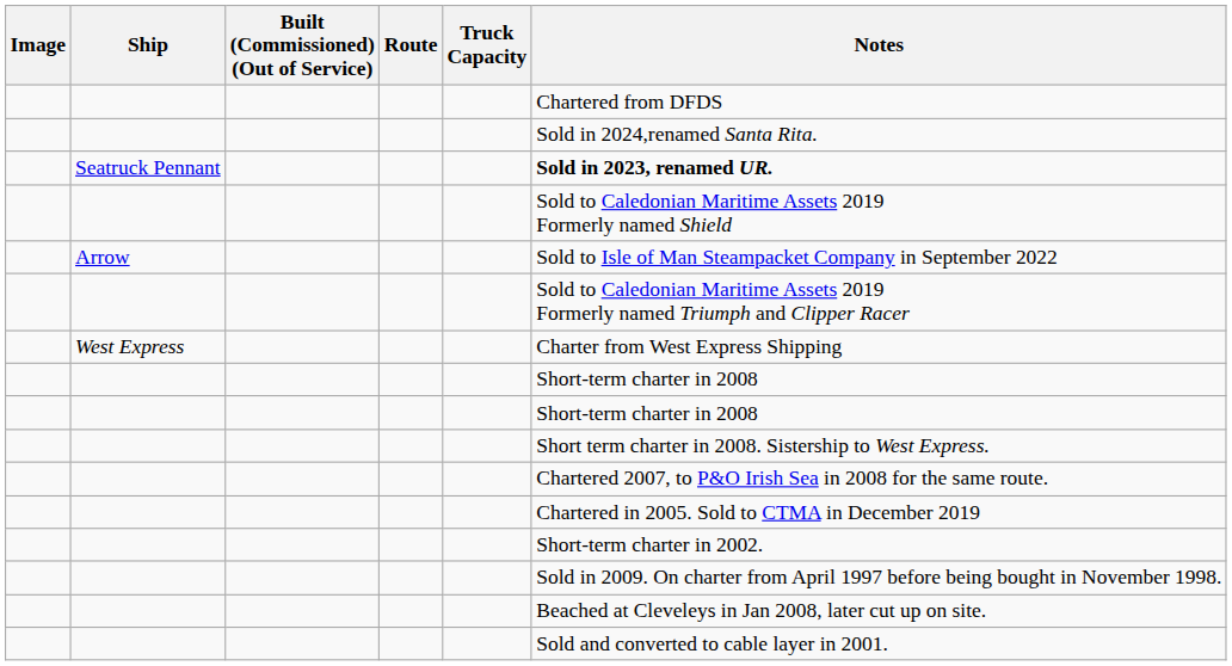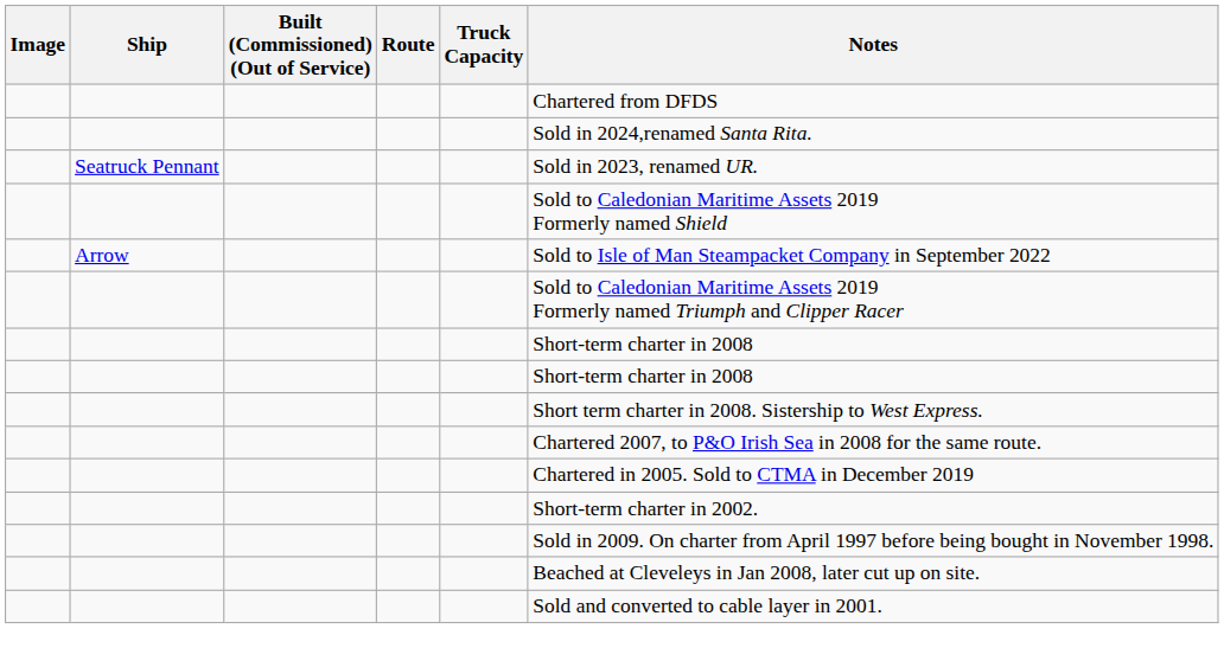 <table class="wikitable">
 <tr>
 <th>Image</th>
 <th>Ship</th>
 <th>Built<br>(Commissioned)<br>(Out of Service)</th>
 <th>Route</th>
 <th>Truck<br>Capacity</th>
 <th>Notes</th>
 </tr>
 <tr>
 <td></td>
 <td></td>
 <td></td>
 <td></td>
 <td></td>
 <td>Chartered from DFDS</td>
 </tr>
 <tr>
 <td></td>
 <td></td>
 <td></td>
 <td></td>
 <td></td>
 <td>Sold in 2024,renamed <em>Santa Rita.</em></td>
 </tr>
 <tr>
 <td></td>
 <td><a href='#'>Seatruck Pennant</a></td>
 <td></td>
 <td></td>
 <td></td>
-<td><strong>Sold in 2023, renamed <em>UR.</em></strong></td>
+<td>Sold in 2023, renamed <em>UR.</em></td>
 </tr>
 <tr>
 <td></td>
 <td><em></em></td>
 <td></td>
 <td></td>
 <td></td>
 <td>Sold to <a href='#'>Caledonian Maritime Assets</a> 2019<br>Formerly named <em>Shield</em></td>
 </tr>
 <tr>
 <td></td>
 <td><a href='#'>Arrow</a></td>
 <td></td>
 <td></td>
 <td></td>
 <td>Sold to <a href='#'>Isle of Man Steampacket Company</a> in September 2022</td>
 </tr>
 <tr>
 <td></td>
 <td><em></em></td>
 <td></td>
 <td></td>
 <td></td>
 <td>Sold to <a href='#'>Caledonian Maritime Assets</a> 2019<br>Formerly named <em>Triumph</em> and <em>Clipper Racer</em></td>
-</tr>
-<tr>
-<td></td>
-<td><em>West Express</em></td>
-<td></td>
-<td></td>
-<td></td>
-<td>Charter from West Express Shipping</td>
 </tr>
 <tr>
 <td></td>
 <td></td>
 <td></td>
 <td></td>
 <td></td>
 <td>Short-term charter in 2008</td>
 </tr>
 <tr>
 <td></td>
 <td></td>
 <td></td>
 <td></td>
 <td></td>
 <td>Short-term charter in 2008</td>
 </tr>
 <tr>
 <td></td>
 <td></td>
 <td></td>
 <td></td>
 <td></td>
 <td>Short term charter in 2008. Sistership to <em>West Express.</em></td>
 </tr>
 <tr>
 <td></td>
 <td></td>
 <td></td>
 <td></td>
 <td></td>
 <td>Chartered 2007, to <a href='#'>P&O Irish Sea</a> in 2008 for the same route.</td>
 </tr>
 <tr>
 <td></td>
 <td><em></em></td>
 <td></td>
 <td></td>
 <td></td>
 <td>Chartered in 2005. Sold to <a href='#'>CTMA</a> in December 2019</td>
 </tr>
 <tr>
 <td></td>
 <td></td>
 <td></td>
 <td></td>
 <td></td>
 <td>Short-term charter in 2002.</td>
 </tr>
 <tr>
 <td></td>
 <td></td>
 <td></td>
 <td></td>
 <td></td>
 <td>Sold in 2009. On charter from April 1997 before being bought in November 1998.</td>
 </tr>
 <tr>
 <td></td>
 <td></td>
 <td></td>
 <td></td>
 <td></td>
 <td>Beached at Cleveleys in Jan 2008, later cut up on site.</td>
 </tr>
 <tr>
 <td></td>
 <td></td>
 <td></td>
 <td></td>
 <td></td>
 <td>Sold and converted to cable layer in 2001.</td>
 </tr>
 </table>
